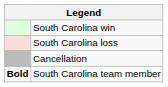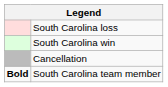 <table class="wikitable" style="font-size:90%">
 <tr>
 <th colspan="2">Legend</th>
 </tr>
 <tr>
+<td bgcolor="#ffdddd"> </td>
+<td>South Carolina loss</td>
+</tr>
+<tr>
 <td bgcolor="#ddffdd"> </td>
 <td>South Carolina win</td>
-</tr>
-<tr>
-<td bgcolor="#ffdddd"> </td>
-<td>South Carolina loss</td>
 </tr>
 <tr>
 <td bgcolor="#bbbbbb"> </td>
 <td>Cancellation</td>
 </tr>
 <tr>
 <td><strong>Bold</strong></td>
 <td>South Carolina team member</td>
 </tr>
 </table>
